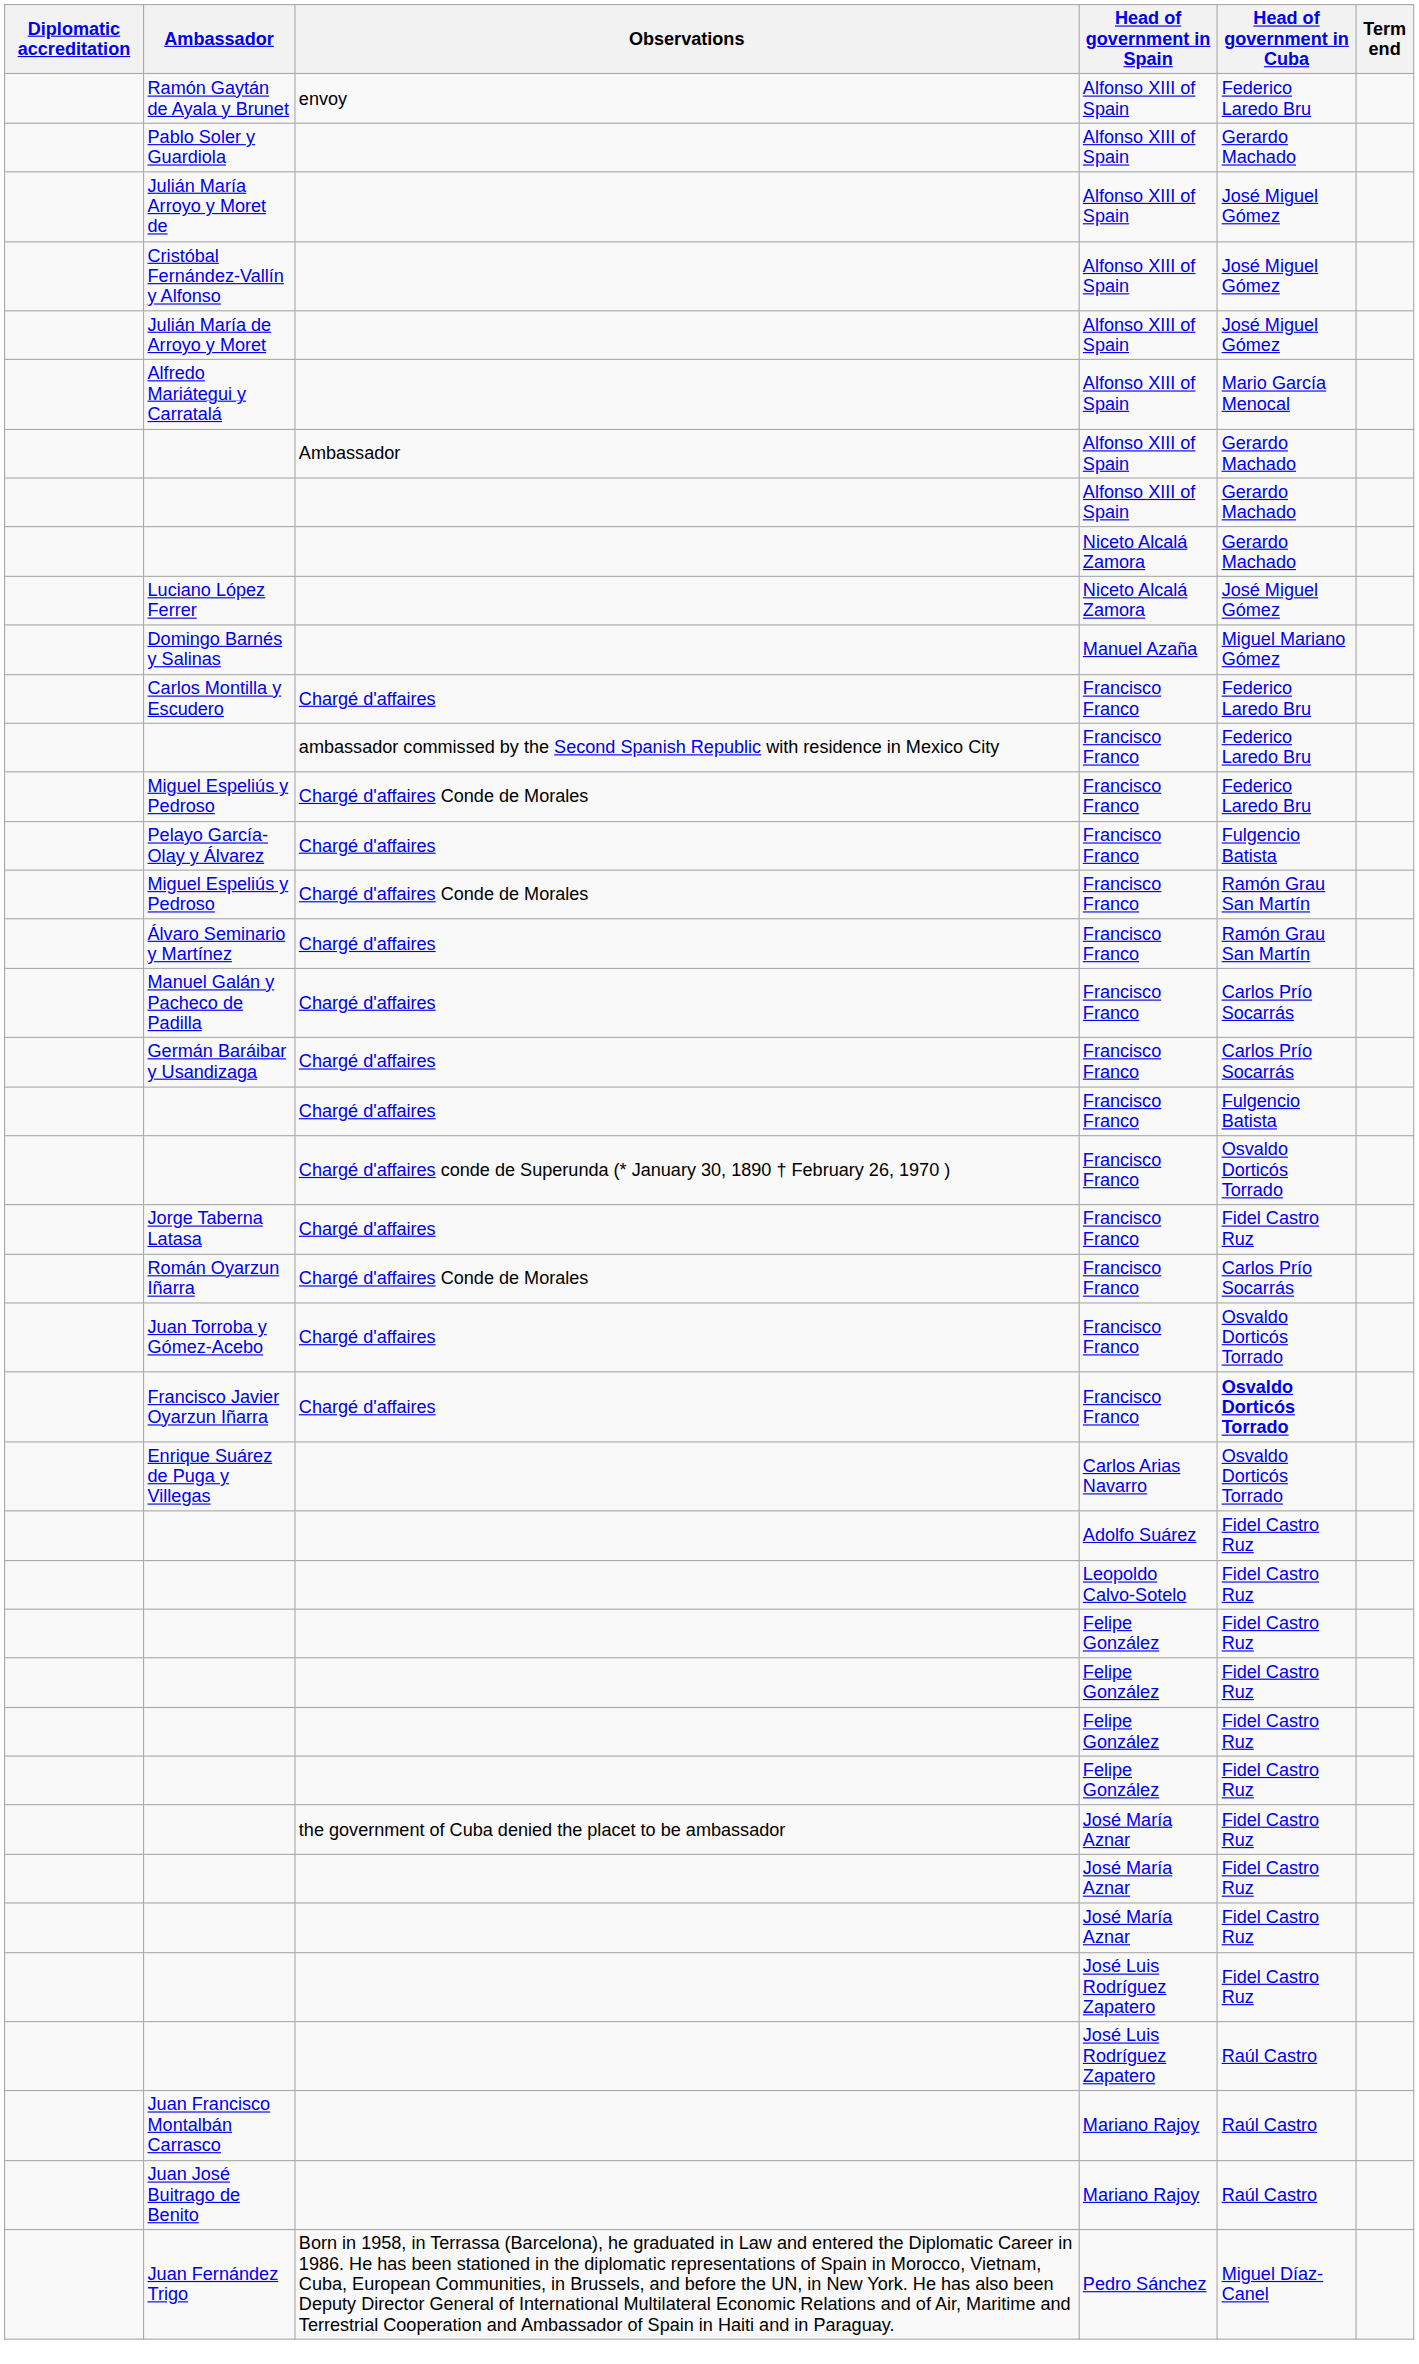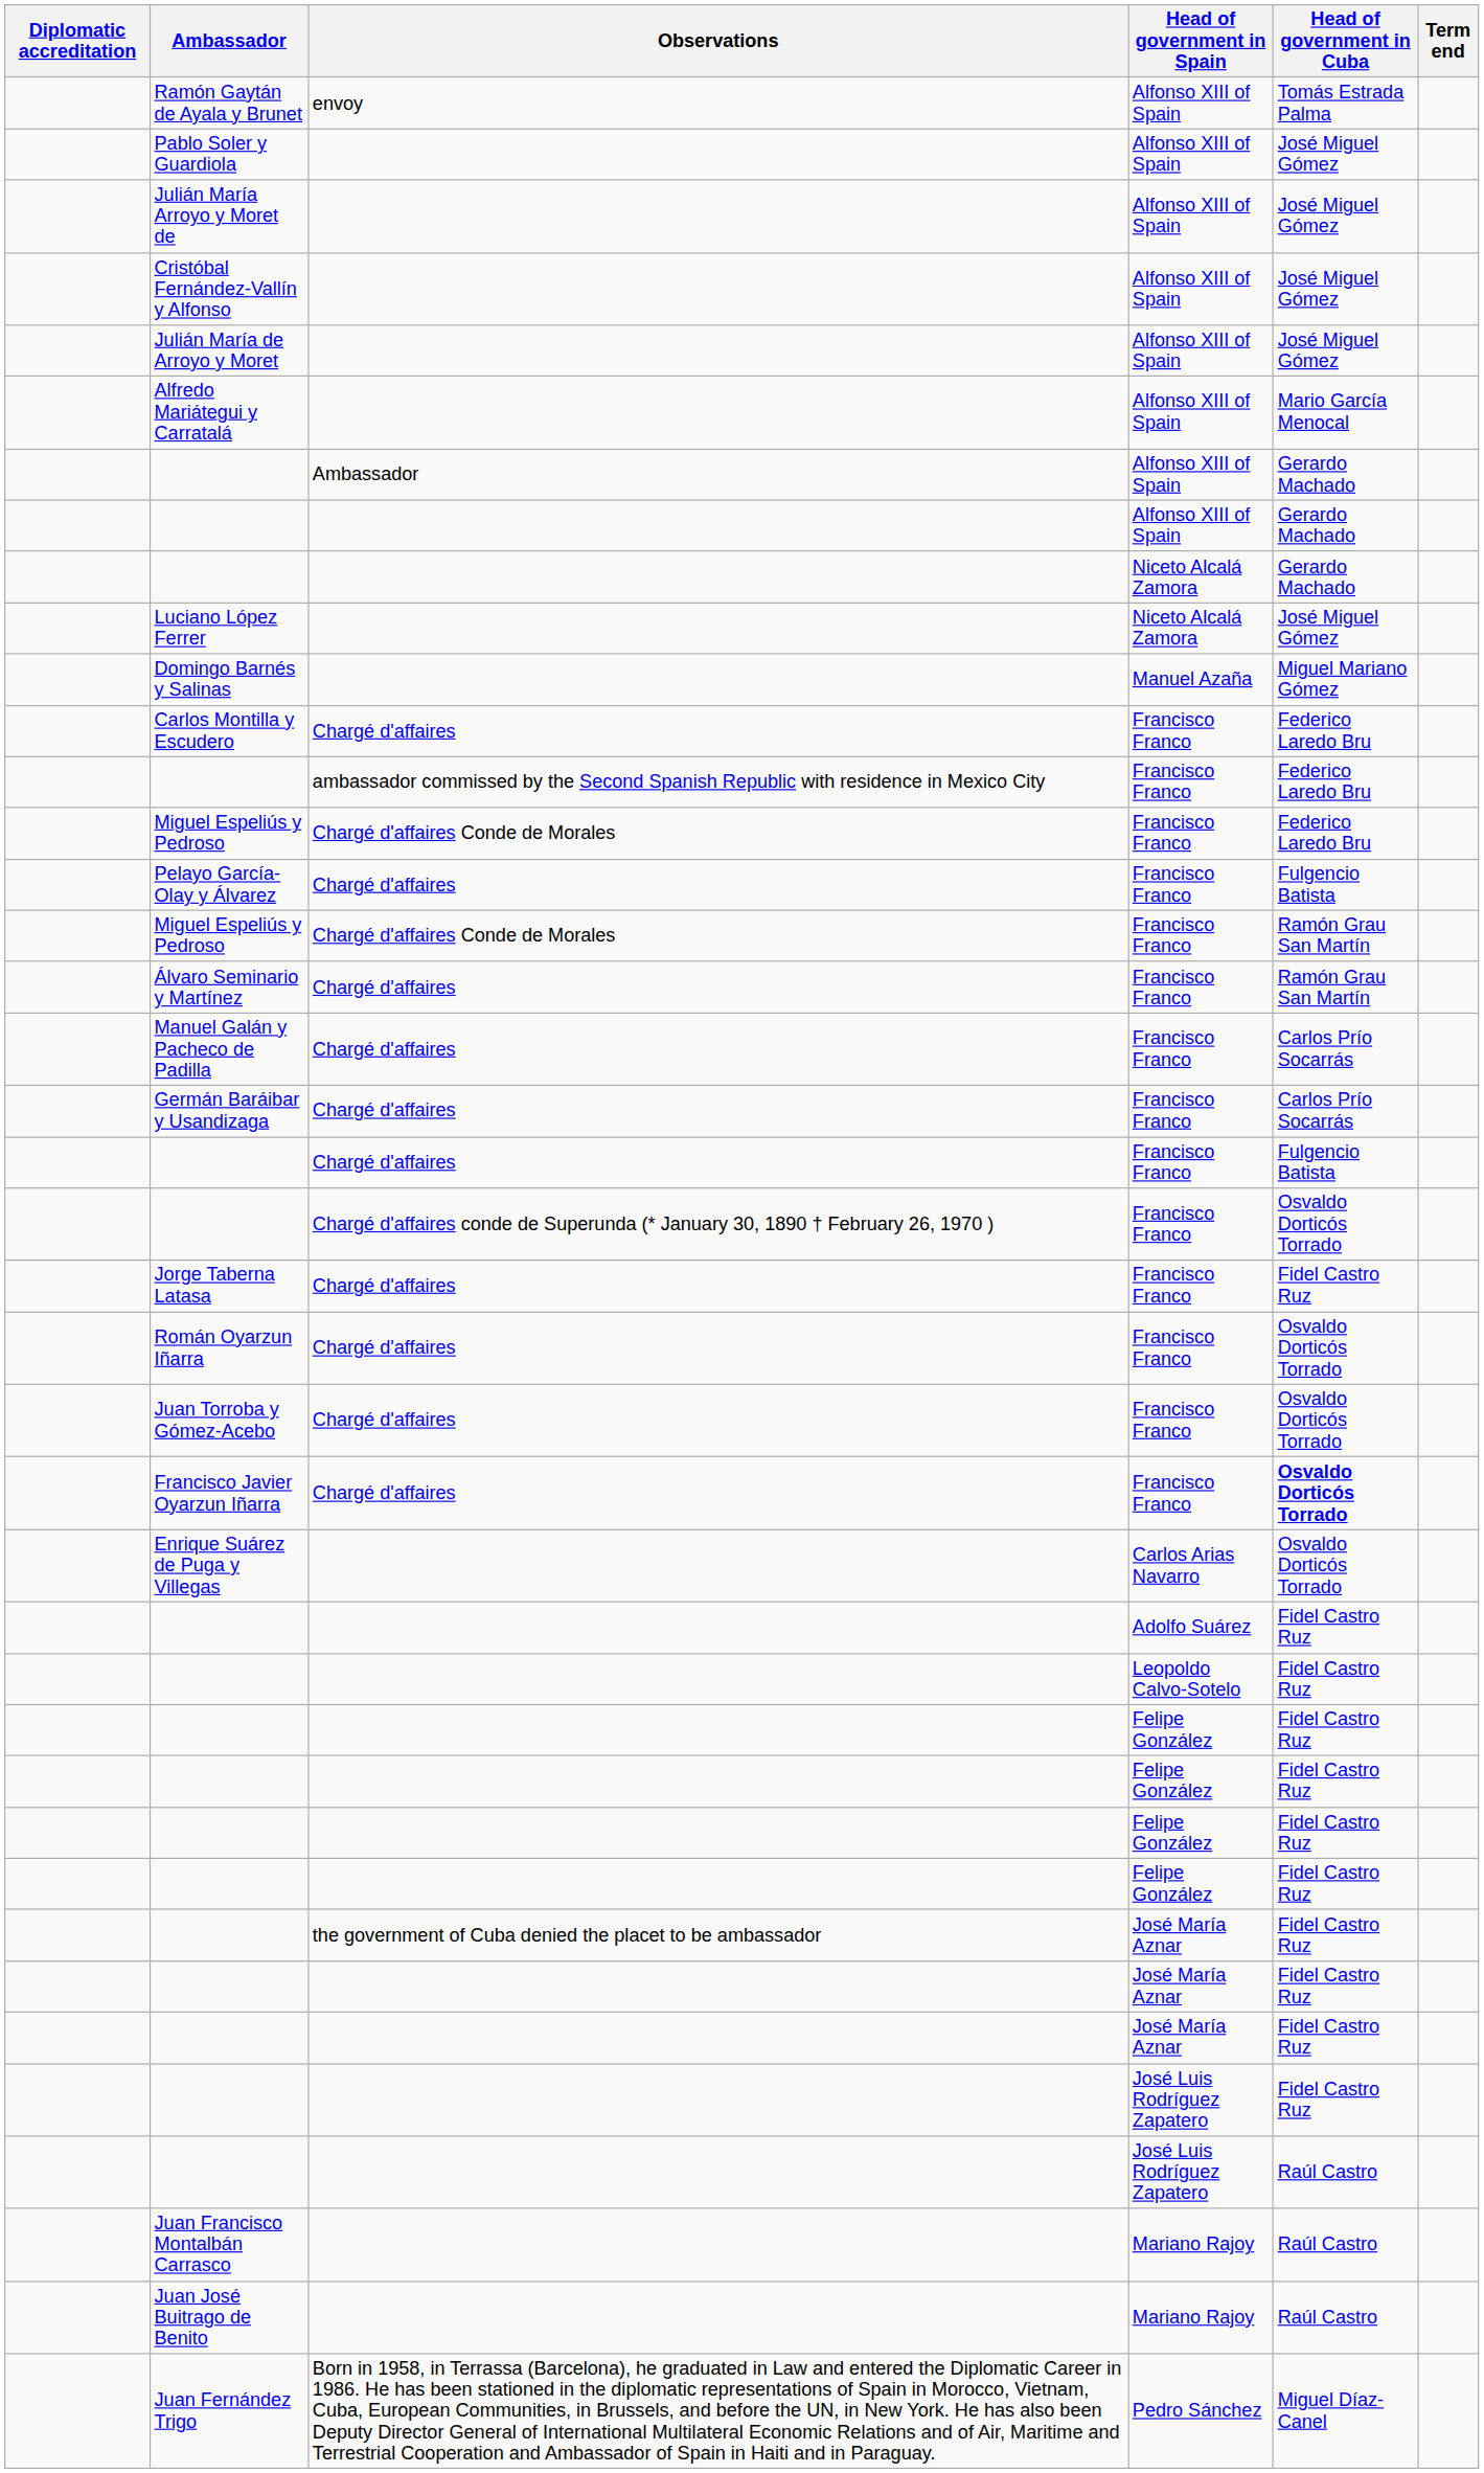 <table class="wikitable sortable">
 <tr>
 <th><a href='#'>Diplomatic accreditation</a></th>
 <th><a href='#'>Ambassador</a></th>
 <th>Observations</th>
 <th><a href='#'>Head of government in Spain</a></th>
 <th><a href='#'>Head of government in Cuba</a></th>
 <th>Term end</th>
 </tr>
 <tr>
 <td></td>
 <td><a href='#'>Ramón Gaytán de Ayala y Brunet</a></td>
 <td>envoy</td>
 <td><a href='#'>Alfonso XIII of Spain</a></td>
-<td><a href='#'>Federico Laredo Bru</a></td>
+<td><a href='#'>Tomás Estrada Palma</a></td>
 <td></td>
 </tr>
 <tr>
 <td></td>
 <td><a href='#'>Pablo Soler y Guardiola</a></td>
 <td></td>
 <td><a href='#'>Alfonso XIII of Spain</a></td>
-<td><a href='#'>Gerardo Machado</a></td>
+<td><a href='#'>José Miguel Gómez</a></td>
 <td></td>
 </tr>
 <tr>
 <td></td>
 <td><a href='#'>Julián María Arroyo y Moret de</a></td>
 <td></td>
 <td><a href='#'>Alfonso XIII of Spain</a></td>
 <td><a href='#'>José Miguel Gómez</a></td>
 <td></td>
 </tr>
 <tr>
 <td></td>
 <td><a href='#'>Cristóbal Fernández-Vallín y Alfonso</a></td>
 <td></td>
 <td><a href='#'>Alfonso XIII of Spain</a></td>
 <td><a href='#'>José Miguel Gómez</a></td>
 <td></td>
 </tr>
 <tr>
 <td></td>
 <td><a href='#'>Julián María de Arroyo y Moret</a></td>
 <td></td>
 <td><a href='#'>Alfonso XIII of Spain</a></td>
 <td><a href='#'>José Miguel Gómez</a></td>
 <td></td>
 </tr>
 <tr>
 <td></td>
 <td><a href='#'>Alfredo Mariátegui y Carratalá</a></td>
 <td></td>
 <td><a href='#'>Alfonso XIII of Spain</a></td>
 <td><a href='#'>Mario García Menocal</a></td>
 <td></td>
 </tr>
 <tr>
 <td></td>
 <td></td>
 <td>Ambassador</td>
 <td><a href='#'>Alfonso XIII of Spain</a></td>
 <td><a href='#'>Gerardo Machado</a></td>
 <td></td>
 </tr>
 <tr>
 <td></td>
 <td></td>
 <td></td>
 <td><a href='#'>Alfonso XIII of Spain</a></td>
 <td><a href='#'>Gerardo Machado</a></td>
 <td></td>
 </tr>
 <tr>
 <td></td>
 <td></td>
 <td></td>
 <td><a href='#'>Niceto Alcalá Zamora </a></td>
 <td><a href='#'>Gerardo Machado</a></td>
 <td></td>
 </tr>
 <tr>
 <td></td>
 <td><a href='#'>Luciano López Ferrer</a></td>
 <td></td>
 <td><a href='#'>Niceto Alcalá Zamora </a></td>
 <td><a href='#'>José Miguel Gómez</a></td>
 <td></td>
 </tr>
 <tr>
 <td></td>
 <td><a href='#'>Domingo Barnés y Salinas</a></td>
 <td></td>
 <td><a href='#'>Manuel Azaña </a></td>
 <td><a href='#'>Miguel Mariano Gómez</a></td>
 <td></td>
 </tr>
 <tr>
 <td></td>
 <td><a href='#'>Carlos Montilla y Escudero</a></td>
 <td><a href='#'>Chargé d'affaires</a></td>
 <td><a href='#'>Francisco Franco </a></td>
 <td><a href='#'>Federico Laredo Bru</a></td>
 <td></td>
 </tr>
 <tr>
 <td></td>
 <td></td>
 <td>ambassador commissed by the <a href='#'>Second Spanish Republic</a> with residence in Mexico City</td>
 <td><a href='#'>Francisco Franco </a></td>
 <td><a href='#'>Federico Laredo Bru</a></td>
 <td></td>
 </tr>
 <tr>
 <td></td>
 <td><a href='#'>Miguel Espeliús y Pedroso</a></td>
 <td><a href='#'>Chargé d'affaires</a> Conde de Morales</td>
 <td><a href='#'>Francisco Franco </a></td>
 <td><a href='#'>Federico Laredo Bru</a></td>
 <td></td>
 </tr>
 <tr>
 <td></td>
 <td><a href='#'>Pelayo García-Olay y Álvarez</a></td>
 <td><a href='#'>Chargé d'affaires</a></td>
 <td><a href='#'>Francisco Franco </a></td>
 <td><a href='#'>Fulgencio Batista</a></td>
 <td></td>
 </tr>
 <tr>
 <td></td>
 <td><a href='#'>Miguel Espeliús y Pedroso</a></td>
 <td><a href='#'>Chargé d'affaires</a> Conde de Morales</td>
 <td><a href='#'>Francisco Franco </a></td>
 <td><a href='#'>Ramón Grau San Martín</a></td>
 <td></td>
 </tr>
 <tr>
 <td></td>
 <td><a href='#'>Álvaro Seminario y Martínez</a></td>
 <td><a href='#'>Chargé d'affaires</a></td>
 <td><a href='#'>Francisco Franco </a></td>
 <td><a href='#'>Ramón Grau San Martín</a></td>
 <td></td>
 </tr>
 <tr>
 <td></td>
 <td><a href='#'>Manuel Galán y Pacheco de Padilla</a></td>
 <td><a href='#'>Chargé d'affaires</a></td>
 <td><a href='#'>Francisco Franco </a></td>
 <td><a href='#'>Carlos Prío Socarrás</a></td>
 <td></td>
 </tr>
 <tr>
 <td></td>
 <td><a href='#'>Germán Baráibar y Usandizaga</a></td>
 <td><a href='#'>Chargé d'affaires</a></td>
 <td><a href='#'>Francisco Franco </a></td>
 <td><a href='#'>Carlos Prío Socarrás</a></td>
 <td></td>
 </tr>
 <tr>
 <td></td>
 <td></td>
 <td><a href='#'>Chargé d'affaires</a></td>
 <td><a href='#'>Francisco Franco </a></td>
 <td><a href='#'>Fulgencio Batista</a></td>
 <td></td>
 </tr>
 <tr>
 <td></td>
 <td></td>
 <td><a href='#'>Chargé d'affaires</a>  conde de Superunda   (* January 30, 1890 † February 26, 1970 )</td>
 <td><a href='#'>Francisco Franco </a></td>
 <td><a href='#'>Osvaldo Dorticós Torrado</a></td>
 <td></td>
 </tr>
 <tr>
 <td></td>
 <td><a href='#'>Jorge Taberna Latasa</a></td>
 <td><a href='#'>Chargé d'affaires</a></td>
 <td><a href='#'>Francisco Franco </a></td>
 <td><a href='#'>Fidel Castro Ruz</a></td>
 <td></td>
 </tr>
 <tr>
 <td></td>
 <td><a href='#'>Román Oyarzun Iñarra</a></td>
-<td><a href='#'>Chargé d'affaires</a> Conde de Morales</td>
+<td><a href='#'>Chargé d'affaires</a></td>
 <td><a href='#'>Francisco Franco </a></td>
-<td><a href='#'>Carlos Prío Socarrás</a></td>
+<td><a href='#'>Osvaldo Dorticós Torrado</a></td>
 <td></td>
 </tr>
 <tr>
 <td></td>
 <td><a href='#'>Juan Torroba y Gómez-Acebo</a></td>
 <td><a href='#'>Chargé d'affaires</a></td>
 <td><a href='#'>Francisco Franco </a></td>
 <td><a href='#'>Osvaldo Dorticós Torrado</a></td>
 <td></td>
 </tr>
 <tr>
 <td></td>
 <td><a href='#'>Francisco Javier Oyarzun Iñarra</a></td>
 <td><a href='#'>Chargé d'affaires</a></td>
 <td><a href='#'>Francisco Franco </a></td>
 <td><strong><a href='#'>Osvaldo Dorticós Torrado</a></strong></td>
 <td></td>
 </tr>
 <tr>
 <td></td>
 <td><a href='#'>Enrique Suárez de Puga y Villegas</a></td>
 <td></td>
 <td><a href='#'>Carlos Arias Navarro </a></td>
 <td><a href='#'>Osvaldo Dorticós Torrado</a></td>
 <td></td>
 </tr>
 <tr>
 <td></td>
 <td></td>
 <td></td>
 <td><a href='#'>Adolfo Suárez </a></td>
 <td><a href='#'>Fidel Castro Ruz</a></td>
 <td></td>
 </tr>
 <tr>
 <td></td>
 <td></td>
 <td></td>
 <td><a href='#'>Leopoldo Calvo-Sotelo </a></td>
 <td><a href='#'>Fidel Castro Ruz</a></td>
 <td></td>
 </tr>
 <tr>
 <td></td>
 <td></td>
 <td></td>
 <td><a href='#'>Felipe González </a></td>
 <td><a href='#'>Fidel Castro Ruz</a></td>
 <td></td>
 </tr>
 <tr>
 <td></td>
 <td></td>
 <td></td>
 <td><a href='#'>Felipe González </a></td>
 <td><a href='#'>Fidel Castro Ruz</a></td>
 <td></td>
 </tr>
 <tr>
 <td></td>
 <td></td>
 <td></td>
 <td><a href='#'>Felipe González </a></td>
 <td><a href='#'>Fidel Castro Ruz</a></td>
 <td></td>
 </tr>
 <tr>
 <td></td>
 <td></td>
 <td></td>
 <td><a href='#'>Felipe González </a></td>
 <td><a href='#'>Fidel Castro Ruz</a></td>
 <td></td>
 </tr>
 <tr>
 <td></td>
 <td></td>
 <td>the government of Cuba denied the placet to be ambassador</td>
 <td><a href='#'>José María Aznar </a></td>
 <td><a href='#'>Fidel Castro Ruz</a></td>
 <td></td>
 </tr>
 <tr>
 <td></td>
 <td></td>
 <td></td>
 <td><a href='#'>José María Aznar </a></td>
 <td><a href='#'>Fidel Castro Ruz</a></td>
 <td></td>
 </tr>
 <tr>
 <td></td>
 <td></td>
 <td></td>
 <td><a href='#'>José María Aznar </a></td>
 <td><a href='#'>Fidel Castro Ruz</a></td>
 <td></td>
 </tr>
 <tr>
 <td></td>
 <td></td>
 <td></td>
 <td><a href='#'>José Luis Rodríguez Zapatero </a></td>
 <td><a href='#'>Fidel Castro Ruz</a></td>
 <td></td>
 </tr>
 <tr>
 <td></td>
 <td></td>
 <td></td>
 <td><a href='#'>José Luis Rodríguez Zapatero </a></td>
 <td><a href='#'>Raúl Castro</a></td>
 <td></td>
 </tr>
 <tr>
 <td></td>
 <td><a href='#'>Juan Francisco Montalbán Carrasco</a></td>
 <td></td>
 <td><a href='#'>Mariano Rajoy</a></td>
 <td><a href='#'>Raúl Castro</a></td>
 <td></td>
 </tr>
 <tr>
 <td></td>
 <td><a href='#'>Juan José Buitrago de Benito</a></td>
 <td></td>
 <td><a href='#'>Mariano Rajoy</a></td>
 <td><a href='#'>Raúl Castro</a></td>
 <td></td>
 </tr>
 <tr>
 <td></td>
 <td><a href='#'>Juan Fernández Trigo</a></td>
 <td>Born in 1958, in Terrassa (Barcelona), he graduated in Law and entered the Diplomatic Career in 1986. He has been stationed in the diplomatic representations of Spain in Morocco, Vietnam, Cuba, European Communities, in Brussels, and before the UN, in New York. He has also been Deputy Director General of International Multilateral Economic Relations and of Air, Maritime and Terrestrial Cooperation and Ambassador of Spain in Haiti and in Paraguay.</td>
 <td><a href='#'>Pedro Sánchez</a></td>
 <td><a href='#'>Miguel Díaz-Canel</a></td>
 <td></td>
 </tr>
 </table>
